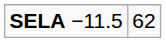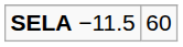 <table class="wikitable">
 <tr align="center">
 </tr>
 <tr align="center">
 <td><strong>SELA</strong> −11.5</td>
-<td>62</td>
+<td>60</td>
 </tr>
 </table>
